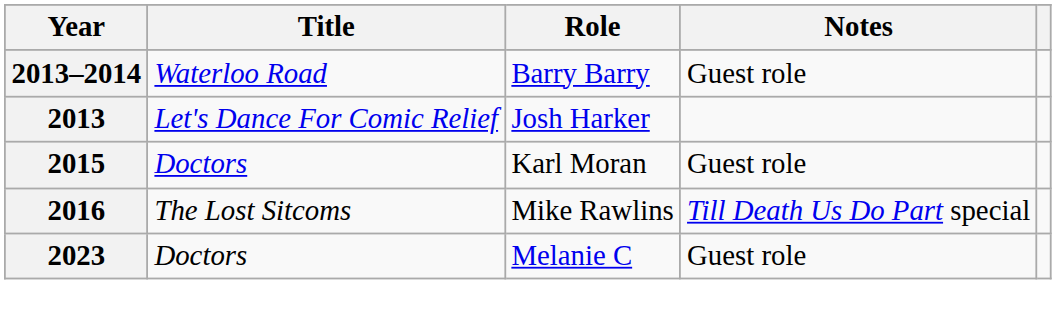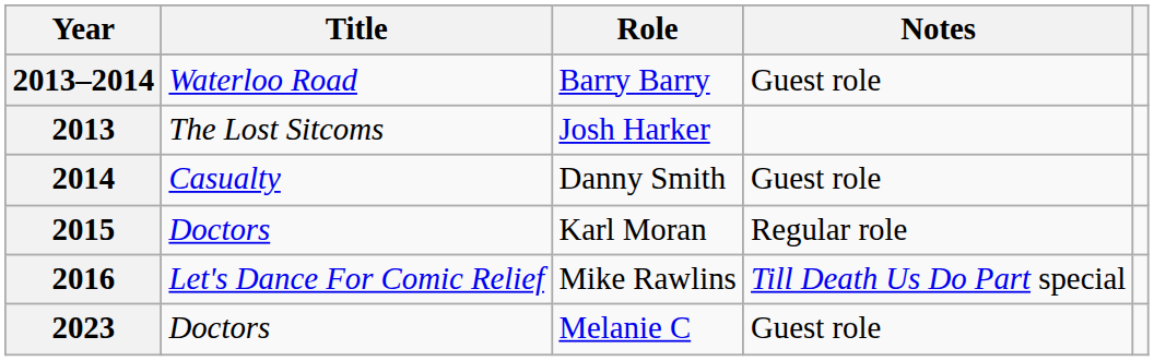 <table class="wikitable sortable plainrowheaders">
 <tr>
 <th scope="col">Year</th>
 <th scope="col">Title</th>
 <th scope="col">Role</th>
 <th scope="col" class="unsortable">Notes</th>
 <th scope="col" class="unsortable"></th>
 </tr>
 <tr>
 <th scope="row">2013–2014</th>
 <td><em><a href='#'>Waterloo Road</a></em></td>
 <td><a href='#'>Barry Barry</a></td>
 <td>Guest role</td>
 <td style="text-align:center;"></td>
 </tr>
 <tr>
 <th scope="row">2013</th>
-<td><em><a href='#'>Let's Dance For Comic Relief</a></em></td>
+<td><em>The Lost Sitcoms</em></td>
 <td><a href='#'>Josh Harker</a></td>
 <td></td>
+<td style="text-align:center;"></td>
+</tr>
+<tr>
+<th scope="row">2014</th>
+<td><em><a href='#'>Casualty</a></em></td>
+<td>Danny Smith</td>
+<td>Guest role</td>
 <td style="text-align:center;"></td>
 </tr>
 <tr>
 <th scope="row">2015</th>
 <td><em><a href='#'>Doctors</a></em></td>
 <td>Karl Moran</td>
-<td>Guest role</td>
+<td>Regular role</td>
 <td style="text-align:center;"></td>
 </tr>
 <tr>
 <th scope="row">2016</th>
-<td><em>The Lost Sitcoms</em></td>
+<td><em><a href='#'>Let's Dance For Comic Relief</a></em></td>
 <td>Mike Rawlins</td>
 <td><em><a href='#'>Till Death Us Do Part</a></em> special</td>
 <td style="text-align:center;"></td>
 </tr>
 <tr>
 <th scope="row">2023</th>
 <td><em>Doctors</em></td>
 <td><a href='#'>Melanie C</a></td>
 <td>Guest role</td>
 <td style="text-align:center;"></td>
 </tr>
 </table>
